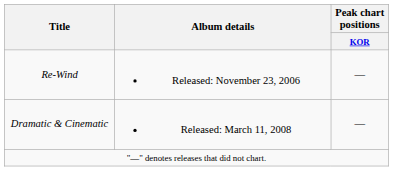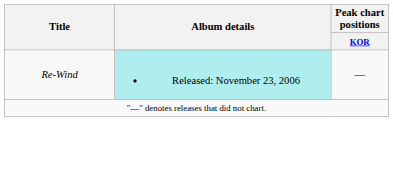 <table class="wikitable plainrowheaders" style="text-align:center;">
 <tr>
 <th scope="col" rowspan="2" style="width:10em;">Title</th>
 <th scope="col" rowspan="2" style="width:20em;">Album details</th>
 <th scope="col" colspan="1" style="width:5em;">Peak chart <br> positions</th>
 </tr>
 <tr>
 <th><small><a href='#'>KOR</a></small><br></th>
 </tr>
 <tr>
 <td><em>Re-Wind</em></td>
-<td><br><ul><li>Released: November 23, 2006</li></ul></td>
-<td>—</td>
-</tr>
-<tr>
-<td><em>Dramatic & Cinematic</em></td>
-<td><br><ul><li>Released: March 11, 2008</li></ul></td>
+<td style="background: paleturquoise;"><br><ul><li>Released: November 23, 2006</li></ul></td>
 <td>—</td>
 </tr>
 <tr>
 <td colspan="3" align="center"><small>"—" denotes releases that did not chart.</small></td>
 </tr>
 </table>
